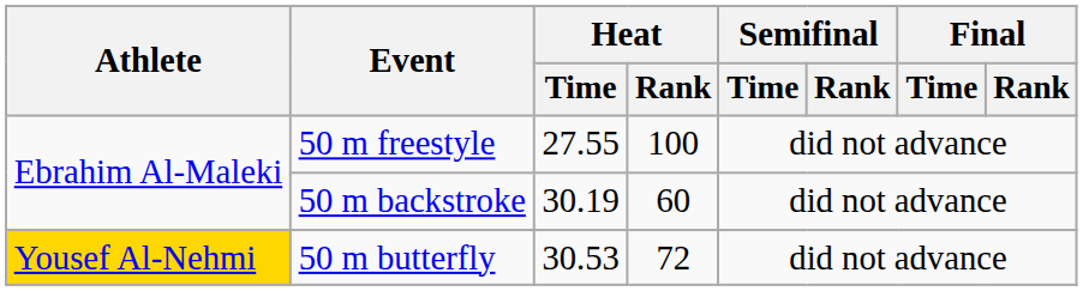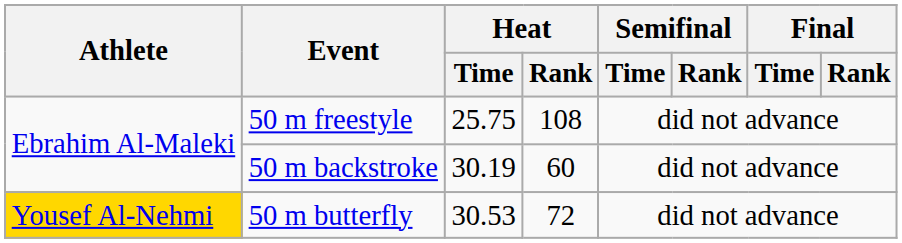 <table class=wikitable style="font-size:90%">
 <tr>
 <th rowspan="2">Athlete</th>
 <th rowspan="2">Event</th>
 <th colspan="2">Heat</th>
 <th colspan="2">Semifinal</th>
 <th colspan="2">Final</th>
 </tr>
 <tr style="font-size:95%">
 <th>Time</th>
 <th>Rank</th>
 <th>Time</th>
 <th>Rank</th>
 <th>Time</th>
 <th>Rank</th>
 </tr>
 <tr align=center>
 <td align=left rowspan=2><a href='#'>Ebrahim Al-Maleki</a></td>
 <td align=left><a href='#'>50 m freestyle</a></td>
-<td>27.55</td>
-<td>100</td>
+<td>25.75</td>
+<td>108</td>
 <td colspan=4>did not advance</td>
 </tr>
 <tr align=center>
 <td align=left><a href='#'>50 m backstroke</a></td>
 <td>30.19</td>
 <td>60</td>
 <td colspan=4>did not advance</td>
 </tr>
 <tr align=center>
 <td align=left style="background: gold;"><a href='#'>Yousef Al-Nehmi</a></td>
 <td align=left><a href='#'>50 m butterfly</a></td>
 <td>30.53</td>
 <td>72</td>
 <td colspan=4>did not advance</td>
 </tr>
 </table>
